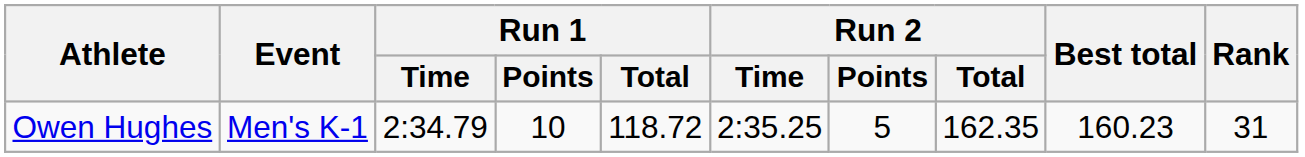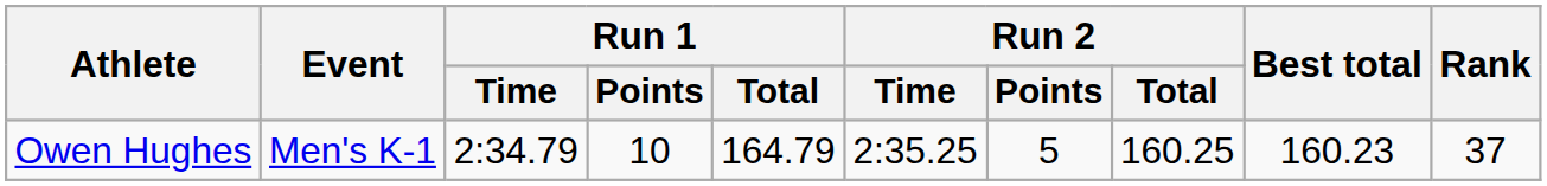 <table class="wikitable" style="font-size:90%;text-align:center;">
 <tr>
 <th rowspan=2>Athlete</th>
 <th rowspan=2>Event</th>
 <th colspan=3>Run 1</th>
 <th colspan=3>Run 2</th>
 <th rowspan=2>Best total</th>
 <th rowspan=2>Rank</th>
 </tr>
 <tr style="font-size:95%">
 <th>Time</th>
 <th>Points</th>
 <th>Total</th>
 <th>Time</th>
 <th>Points</th>
 <th>Total</th>
 </tr>
 <tr>
 <td align=left><a href='#'>Owen Hughes</a></td>
 <td align=left><a href='#'>Men's K-1</a></td>
 <td>2:34.79</td>
 <td>10</td>
-<td>118.72</td>
+<td>164.79</td>
 <td>2:35.25</td>
 <td>5</td>
-<td>162.35</td>
+<td>160.25</td>
 <td>160.23</td>
-<td>31</td>
+<td>37</td>
 </tr>
 </table>
